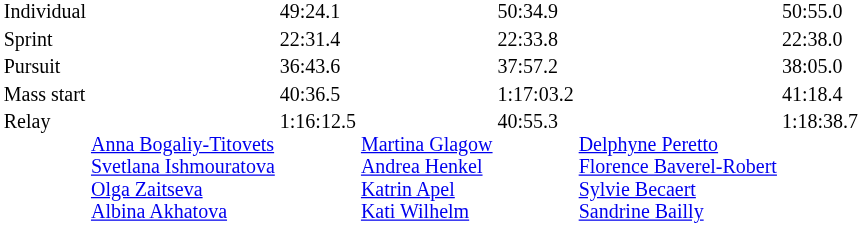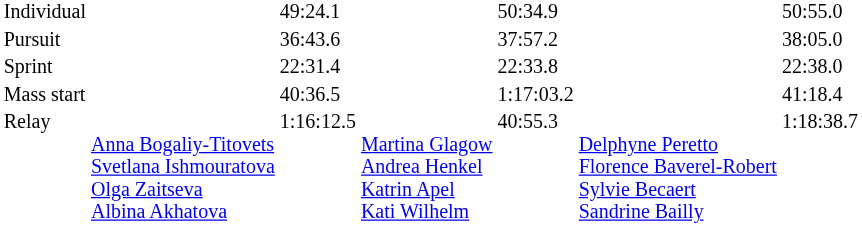 <table>
 <tr valign="top">
 <td>Individual<br></td>
 <td></td>
 <td>49:24.1</td>
 <td></td>
 <td>50:34.9</td>
 <td></td>
 <td>50:55.0</td>
 </tr>
 <tr valign="top">
+<td>Pursuit<br></td>
+<td></td>
+<td>36:43.6</td>
+<td></td>
+<td>37:57.2</td>
+<td></td>
+<td>38:05.0</td>
+</tr>
+<tr valign="top">
 <td>Sprint<br></td>
 <td></td>
 <td>22:31.4</td>
 <td></td>
 <td>22:33.8</td>
 <td></td>
 <td>22:38.0</td>
-</tr>
-<tr valign="top">
-<td>Pursuit<br></td>
-<td></td>
-<td>36:43.6</td>
-<td></td>
-<td>37:57.2</td>
-<td></td>
-<td>38:05.0</td>
 </tr>
 <tr valign="top">
 <td>Mass start<br></td>
 <td></td>
 <td>40:36.5</td>
 <td></td>
 <td>1:17:03.2</td>
 <td></td>
 <td>41:18.4</td>
 </tr>
 <tr valign="top">
 <td>Relay<br></td>
 <td><br><a href='#'>Anna Bogaliy-Titovets</a><br><a href='#'>Svetlana Ishmouratova</a><br><a href='#'>Olga Zaitseva</a><br><a href='#'>Albina Akhatova</a></td>
 <td>1:16:12.5</td>
 <td><br><a href='#'>Martina Glagow</a><br><a href='#'>Andrea Henkel</a><br><a href='#'>Katrin Apel</a><br><a href='#'>Kati Wilhelm</a></td>
 <td>40:55.3</td>
 <td><br><a href='#'>Delphyne Peretto</a><br><a href='#'>Florence Baverel-Robert</a><br><a href='#'>Sylvie Becaert</a><br><a href='#'>Sandrine Bailly</a></td>
 <td>1:18:38.7</td>
 </tr>
 </table>
